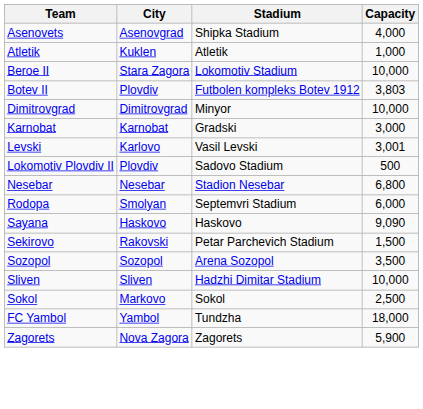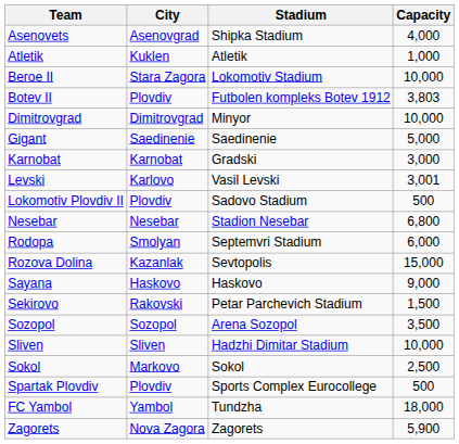 <table class="wikitable sortable">
 <tr>
 <th>Team</th>
 <th>City</th>
 <th>Stadium</th>
 <th>Capacity</th>
 </tr>
 <tr>
 <td><a href='#'>Asenovets</a></td>
 <td><a href='#'>Asenovgrad</a></td>
 <td>Shipka Stadium</td>
 <td align=center>4,000</td>
 </tr>
 <tr>
 <td><a href='#'>Atletik</a></td>
 <td><a href='#'>Kuklen</a></td>
 <td>Atletik</td>
 <td align=center>1,000</td>
 </tr>
 <tr>
 <td><a href='#'>Beroe II</a></td>
 <td><a href='#'>Stara Zagora</a></td>
 <td><a href='#'>Lokomotiv Stadium</a></td>
 <td align=center>10,000</td>
 </tr>
 <tr>
 <td><a href='#'>Botev II</a></td>
 <td><a href='#'>Plovdiv</a></td>
 <td><a href='#'>Futbolen kompleks Botev 1912</a></td>
 <td align=center>3,803</td>
 </tr>
 <tr>
 <td><a href='#'>Dimitrovgrad</a></td>
 <td><a href='#'>Dimitrovgrad</a></td>
 <td>Minyor</td>
 <td align=center>10,000</td>
 </tr>
 <tr>
+<td><a href='#'>Gigant</a></td>
+<td><a href='#'>Saedinenie</a></td>
+<td>Saedinenie</td>
+<td align="center">5,000</td>
+</tr>
+<tr>
 <td><a href='#'>Karnobat</a></td>
 <td><a href='#'>Karnobat</a></td>
 <td>Gradski</td>
 <td align=center>3,000</td>
 </tr>
 <tr>
 <td><a href='#'>Levski</a></td>
 <td><a href='#'>Karlovo</a></td>
 <td>Vasil Levski</td>
 <td align=center>3,001</td>
 </tr>
 <tr>
 <td><a href='#'>Lokomotiv Plovdiv II</a></td>
 <td><a href='#'>Plovdiv</a></td>
 <td>Sadovo Stadium</td>
 <td align=center>500</td>
 </tr>
 <tr>
 <td><a href='#'>Nesebar</a></td>
 <td><a href='#'>Nesebar</a></td>
 <td><a href='#'>Stadion Nesebar</a></td>
 <td align=center>6,800</td>
 </tr>
 <tr>
 <td><a href='#'>Rodopa</a></td>
 <td><a href='#'>Smolyan</a></td>
 <td>Septemvri Stadium</td>
 <td align=center>6,000</td>
 </tr>
 <tr>
+<td><a href='#'>Rozova Dolina</a></td>
+<td><a href='#'>Kazanlak</a></td>
+<td>Sevtopolis</td>
+<td align="center">15,000</td>
+</tr>
+<tr>
 <td><a href='#'>Sayana</a></td>
 <td><a href='#'>Haskovo</a></td>
 <td>Haskovo</td>
-<td align=center>9,090</td>
+<td align=center>9,000</td>
 </tr>
 <tr>
 <td><a href='#'>Sekirovo</a></td>
 <td><a href='#'>Rakovski</a></td>
 <td>Petar Parchevich Stadium</td>
 <td align=center>1,500</td>
 </tr>
 <tr>
 <td><a href='#'>Sozopol</a></td>
 <td><a href='#'>Sozopol</a></td>
 <td><a href='#'>Arena Sozopol</a></td>
 <td align=center>3,500</td>
 </tr>
 <tr>
 <td><a href='#'>Sliven</a></td>
 <td><a href='#'>Sliven</a></td>
 <td><a href='#'>Hadzhi Dimitar Stadium</a></td>
 <td align=center>10,000</td>
 </tr>
 <tr>
 <td><a href='#'>Sokol</a></td>
 <td><a href='#'>Markovo</a></td>
 <td>Sokol</td>
 <td align="center">2,500</td>
 </tr>
 <tr>
+<td><a href='#'>Spartak Plovdiv</a></td>
+<td><a href='#'>Plovdiv</a></td>
+<td>Sports Complex Eurocollege</td>
+<td align="center">500</td>
+</tr>
+<tr>
 <td><a href='#'>FC Yambol</a></td>
 <td><a href='#'>Yambol</a></td>
 <td>Tundzha</td>
 <td align="center">18,000</td>
 </tr>
 <tr>
 <td><a href='#'>Zagorets</a></td>
 <td><a href='#'>Nova Zagora</a></td>
 <td>Zagorets</td>
 <td align="center">5,900</td>
 </tr>
 </table>
